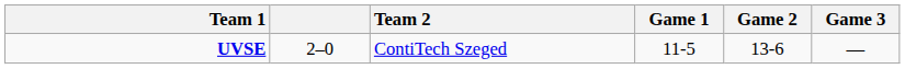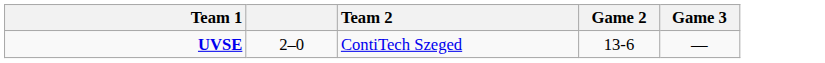 <table class=wikitable style="text-align:center">
 <tr>
 <th style="width:225px; text-align:right;">Team 1</th>
 <th style="width:80px;"></th>
 <th style="width:225px; text-align:left;">Team 2</th>
-<th style="width:70px;">Game 1</th>
 <th style="width:70px;">Game 2</th>
 <th style="width:70px;">Game 3</th>
 </tr>
 <tr>
 <td align=right> <strong><a href='#'>UVSE</a></strong></td>
 <td>2–0</td>
 <td align=left> <a href='#'>ContiTech Szeged</a></td>
-<td>11-5</td>
 <td>13-6</td>
 <td>—</td>
 </tr>
 </table>
